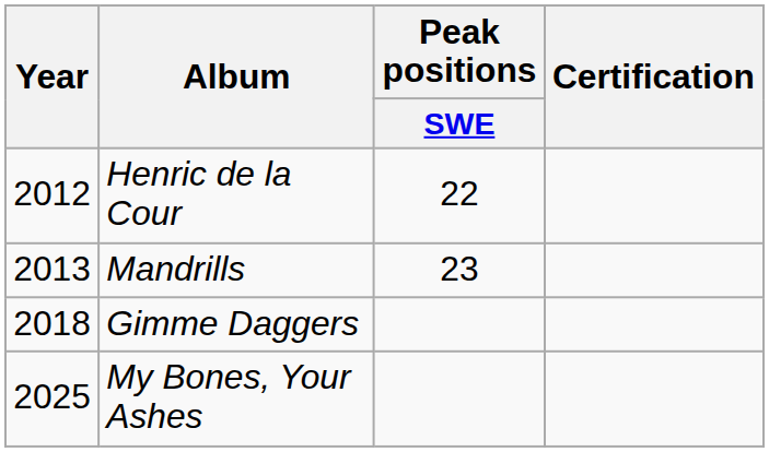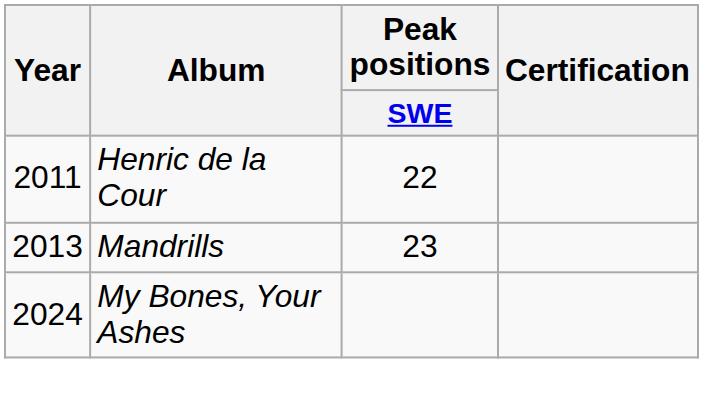 <table class="wikitable">
 <tr>
 <th align="center" rowspan="2" width="10">Year</th>
 <th align="center" rowspan="2" width="120">Album</th>
 <th align="center" colspan="1" width="20">Peak positions</th>
 <th align="center" rowspan="2" width="70">Certification</th>
 </tr>
 <tr>
 <th scope="col" style="width:3em;font-size:90%;"><a href='#'>SWE</a><br></th>
 </tr>
 <tr>
-<td style="text-align:center;">2012</td>
+<td style="text-align:center;">2011</td>
 <td><em>Henric de la Cour</em></td>
 <td style="text-align:center;">22</td>
 <td style="text-align:center;"></td>
 </tr>
 <tr>
 <td style="text-align:center;">2013</td>
 <td><em>Mandrills</em></td>
 <td style="text-align:center;">23</td>
 <td style="text-align:center;"></td>
 </tr>
 <tr>
-<td style="text-align:center;">2018</td>
-<td><em>Gimme Daggers</em></td>
-<td style="text-align:center;"></td>
-<td style="text-align:center;"></td>
-</tr>
-<tr>
-<td>2025</td>
+<td>2024</td>
 <td><em>My Bones, Your Ashes</em></td>
 <td></td>
 <td></td>
 </tr>
 </table>
